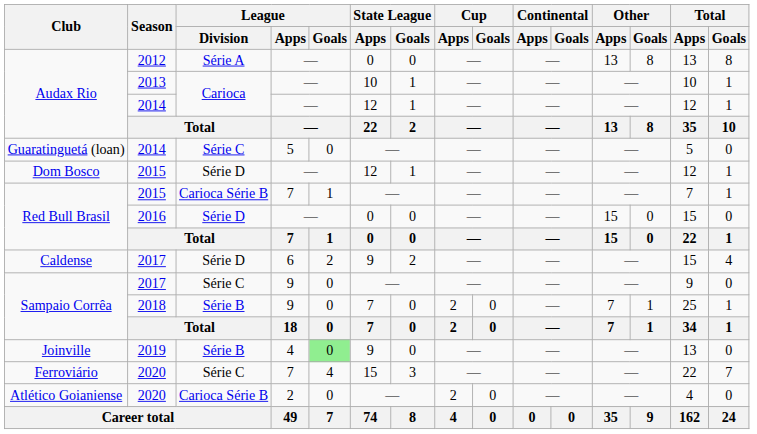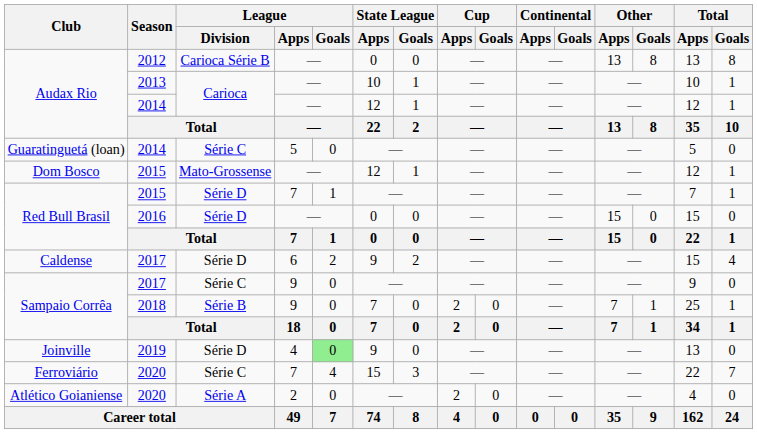 <table class="wikitable" style="text-align: center">
 <tr>
 <th rowspan="2">Club</th>
 <th rowspan="2">Season</th>
 <th colspan="3">League</th>
 <th colspan="2">State League</th>
 <th colspan="2">Cup</th>
 <th colspan="2">Continental</th>
 <th colspan="2">Other</th>
 <th colspan="2">Total</th>
 </tr>
 <tr>
 <th>Division</th>
 <th>Apps</th>
 <th>Goals</th>
 <th>Apps</th>
 <th>Goals</th>
 <th>Apps</th>
 <th>Goals</th>
 <th>Apps</th>
 <th>Goals</th>
 <th>Apps</th>
 <th>Goals</th>
 <th>Apps</th>
 <th>Goals</th>
 </tr>
 <tr>
 <td rowspan="4"><a href='#'>Audax Rio</a></td>
 <td><a href='#'>2012</a></td>
-<td><a href='#'>Série A</a></td>
+<td><a href='#'>Carioca Série B</a></td>
 <td colspan="2">—</td>
 <td>0</td>
 <td>0</td>
 <td colspan="2">—</td>
 <td colspan="2">—</td>
 <td>13</td>
 <td>8</td>
 <td>13</td>
 <td>8</td>
 </tr>
 <tr>
 <td><a href='#'>2013</a></td>
 <td rowspan="2"><a href='#'>Carioca</a></td>
 <td colspan="2">—</td>
 <td>10</td>
 <td>1</td>
 <td colspan="2">—</td>
 <td colspan="2">—</td>
 <td colspan="2">—</td>
 <td>10</td>
 <td>1</td>
 </tr>
 <tr>
 <td><a href='#'>2014</a></td>
 <td colspan="2">—</td>
 <td>12</td>
 <td>1</td>
 <td colspan="2">—</td>
 <td colspan="2">—</td>
 <td colspan="2">—</td>
 <td>12</td>
 <td>1</td>
 </tr>
 <tr>
 <th colspan="2">Total</th>
 <th colspan="2">—</th>
 <th>22</th>
 <th>2</th>
 <th colspan="2">—</th>
 <th colspan="2">—</th>
 <th>13</th>
 <th>8</th>
 <th>35</th>
 <th>10</th>
 </tr>
 <tr>
 <td><a href='#'>Guaratinguetá</a> (loan)</td>
 <td><a href='#'>2014</a></td>
 <td><a href='#'>Série C</a></td>
 <td>5</td>
 <td>0</td>
 <td colspan="2">—</td>
 <td colspan="2">—</td>
 <td colspan="2">—</td>
 <td colspan="2">—</td>
 <td>5</td>
 <td>0</td>
 </tr>
 <tr>
 <td><a href='#'>Dom Bosco</a></td>
 <td><a href='#'>2015</a></td>
-<td>Série D</td>
+<td><a href='#'>Mato-Grossense</a></td>
 <td colspan="2">—</td>
 <td>12</td>
 <td>1</td>
 <td colspan="2">—</td>
 <td colspan="2">—</td>
 <td colspan="2">—</td>
 <td>12</td>
 <td>1</td>
 </tr>
 <tr>
 <td rowspan="3"><a href='#'>Red Bull Brasil</a></td>
 <td><a href='#'>2015</a></td>
-<td><a href='#'>Carioca Série B</a></td>
+<td><a href='#'>Série D</a></td>
 <td>7</td>
 <td>1</td>
 <td colspan="2">—</td>
 <td colspan="2">—</td>
 <td colspan="2">—</td>
 <td colspan="2">—</td>
 <td>7</td>
 <td>1</td>
 </tr>
 <tr>
 <td><a href='#'>2016</a></td>
 <td><a href='#'>Série D</a></td>
 <td colspan="2">—</td>
 <td>0</td>
 <td>0</td>
 <td colspan="2">—</td>
 <td colspan="2">—</td>
 <td>15</td>
 <td>0</td>
 <td>15</td>
 <td>0</td>
 </tr>
 <tr>
 <th colspan="2">Total</th>
 <th>7</th>
 <th>1</th>
 <th>0</th>
 <th>0</th>
 <th colspan="2">—</th>
 <th colspan="2">—</th>
 <th>15</th>
 <th>0</th>
 <th>22</th>
 <th>1</th>
 </tr>
 <tr>
 <td><a href='#'>Caldense</a></td>
 <td><a href='#'>2017</a></td>
 <td>Série D</td>
 <td>6</td>
 <td>2</td>
 <td>9</td>
 <td>2</td>
 <td colspan="2">—</td>
 <td colspan="2">—</td>
 <td colspan="2">—</td>
 <td>15</td>
 <td>4</td>
 </tr>
 <tr>
 <td rowspan="3"><a href='#'>Sampaio Corrêa</a></td>
 <td><a href='#'>2017</a></td>
 <td>Série C</td>
 <td>9</td>
 <td>0</td>
 <td colspan="2">—</td>
 <td colspan="2">—</td>
 <td colspan="2">—</td>
 <td colspan="2">—</td>
 <td>9</td>
 <td>0</td>
 </tr>
 <tr>
 <td><a href='#'>2018</a></td>
 <td><a href='#'>Série B</a></td>
 <td>9</td>
 <td>0</td>
 <td>7</td>
 <td>0</td>
 <td>2</td>
 <td>0</td>
 <td colspan="2">—</td>
 <td>7</td>
 <td>1</td>
 <td>25</td>
 <td>1</td>
 </tr>
 <tr>
 <th colspan="2">Total</th>
 <th>18</th>
 <th>0</th>
 <th>7</th>
 <th>0</th>
 <th>2</th>
 <th>0</th>
 <th colspan="2">—</th>
 <th>7</th>
 <th>1</th>
 <th>34</th>
 <th>1</th>
 </tr>
 <tr>
 <td><a href='#'>Joinville</a></td>
 <td><a href='#'>2019</a></td>
-<td><a href='#'>Série B</a></td>
+<td>Série D</td>
 <td>4</td>
 <td style="background: lightgreen;">0</td>
 <td>9</td>
 <td>0</td>
 <td colspan="2">—</td>
 <td colspan="2">—</td>
 <td colspan="2">—</td>
 <td>13</td>
 <td>0</td>
 </tr>
 <tr>
 <td><a href='#'>Ferroviário</a></td>
 <td><a href='#'>2020</a></td>
 <td>Série C</td>
 <td>7</td>
 <td>4</td>
 <td>15</td>
 <td>3</td>
 <td colspan="2">—</td>
 <td colspan="2">—</td>
 <td colspan="2">—</td>
 <td>22</td>
 <td>7</td>
 </tr>
 <tr>
 <td><a href='#'>Atlético Goianiense</a></td>
 <td><a href='#'>2020</a></td>
-<td><a href='#'>Carioca Série B</a></td>
+<td><a href='#'>Série A</a></td>
 <td>2</td>
 <td>0</td>
 <td colspan="2">—</td>
 <td>2</td>
 <td>0</td>
 <td colspan="2">—</td>
 <td colspan="2">—</td>
 <td>4</td>
 <td>0</td>
 </tr>
 <tr>
 <th colspan="3"><strong>Career total</strong></th>
 <th>49</th>
 <th>7</th>
 <th>74</th>
 <th>8</th>
 <th>4</th>
 <th>0</th>
 <th>0</th>
 <th>0</th>
 <th>35</th>
 <th>9</th>
 <th>162</th>
 <th>24</th>
 </tr>
 </table>
